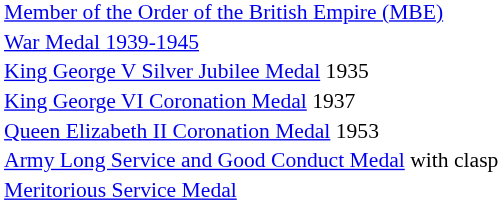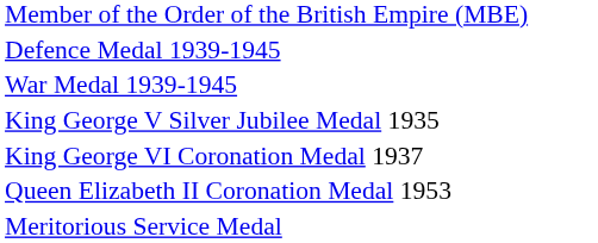 <table>
 <tr>
 <td><a href='#'>Member of the Order of the British Empire (MBE)</a></td>
+<td></td>
+</tr>
+<tr>
+<td><a href='#'>Defence Medal 1939-1945</a></td>
 <td></td>
 </tr>
 <tr>
 <td><a href='#'>War Medal 1939-1945</a></td>
 <td></td>
 </tr>
 <tr>
 <td><a href='#'>King George V Silver Jubilee Medal</a> 1935</td>
 <td></td>
 </tr>
 <tr>
 <td><a href='#'>King George VI Coronation Medal</a> 1937</td>
 <td></td>
 </tr>
 <tr>
 <td><a href='#'>Queen Elizabeth II Coronation Medal</a> 1953</td>
 <td></td>
 </tr>
 <tr>
-<td><a href='#'>Army Long Service and Good Conduct Medal</a> with clasp</td>
-<td></td>
-</tr>
-<tr>
 <td><a href='#'>Meritorious Service Medal</a></td>
 <td></td>
 </tr>
 </table>
